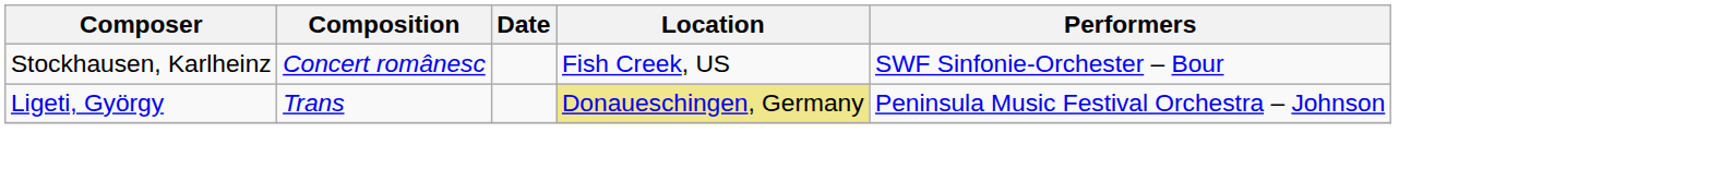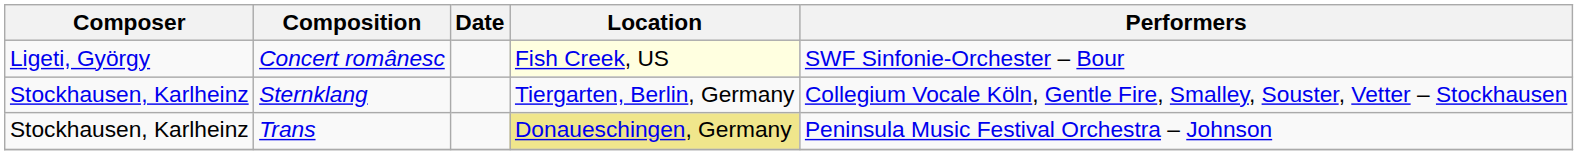 <table class="wikitable">
 <tr>
 <th>Composer</th>
 <th>Composition</th>
 <th>Date</th>
 <th>Location</th>
 <th>Performers</th>
 </tr>
 <tr>
-<td>Stockhausen, Karlheinz</td>
+<td><a href='#'>Ligeti, György</a></td>
 <td><em><a href='#'>Concert românesc</a></em></td>
 <td></td>
-<td><a href='#'>Fish Creek</a>, US</td>
+<td style="background: lightyellow;"><a href='#'>Fish Creek</a>, US</td>
 <td><a href='#'>SWF Sinfonie-Orchester</a> – <a href='#'>Bour</a></td>
 </tr>
 <tr>
-<td><a href='#'>Ligeti, György</a></td>
+<td><a href='#'>Stockhausen, Karlheinz</a></td>
+<td><em><a href='#'>Sternklang</a></em></td>
+<td></td>
+<td><a href='#'>Tiergarten, Berlin</a>, Germany</td>
+<td><a href='#'>Collegium Vocale Köln</a>, <a href='#'>Gentle Fire</a>, <a href='#'>Smalley</a>, <a href='#'>Souster</a>, <a href='#'>Vetter</a> – <a href='#'>Stockhausen</a></td>
+</tr>
+<tr>
+<td>Stockhausen, Karlheinz</td>
 <td><em><a href='#'>Trans</a></em></td>
 <td></td>
 <td style="background: khaki;"><a href='#'>Donaueschingen</a>, Germany</td>
 <td><a href='#'>Peninsula Music Festival Orchestra</a> – <a href='#'>Johnson</a></td>
 </tr>
 <tr>
 </tr>
 </table>
